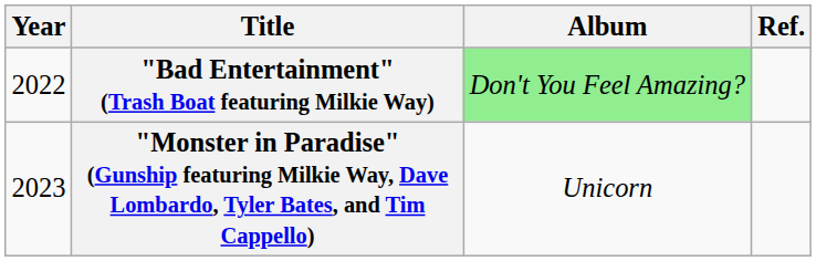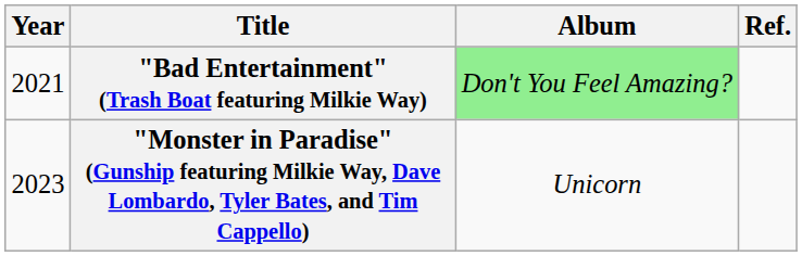 <table class="wikitable plainrowheaders" style="text-align:center;">
 <tr>
 <th scope="col" style="width:1em;">Year</th>
 <th scope="col" style="width:14em;">Title</th>
 <th scope="col">Album</th>
 <th scope="col">Ref.</th>
 </tr>
 <tr>
-<td>2022</td>
+<td>2021</td>
 <th scope="row">"Bad Entertainment"<br><small>(<a href='#'>Trash Boat</a> featuring Milkie Way)</small></th>
 <td style="background: lightgreen;"><em>Don't You Feel Amazing?</em></td>
 <td></td>
 </tr>
 <tr>
 <td>2023</td>
 <th scope="row">"Monster in Paradise"<br><small>(<a href='#'>Gunship</a> featuring Milkie Way, <a href='#'>Dave Lombardo</a>, <a href='#'>Tyler Bates</a>, and <a href='#'>Tim Cappello</a>)</small></th>
 <td><em>Unicorn</em></td>
 <td></td>
 </tr>
 </table>
